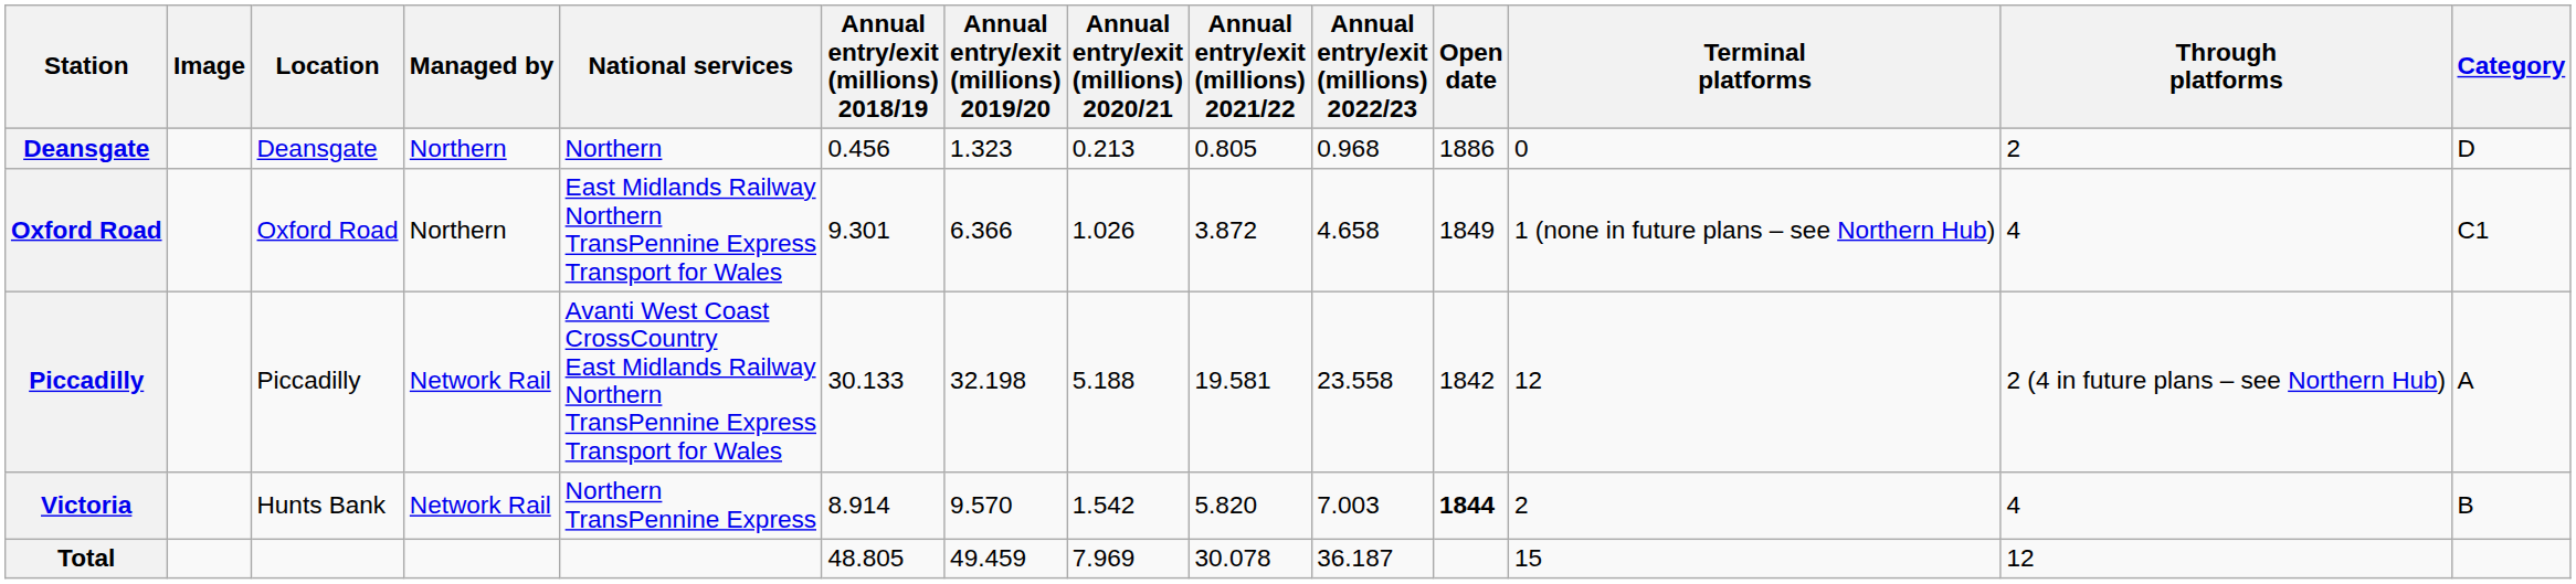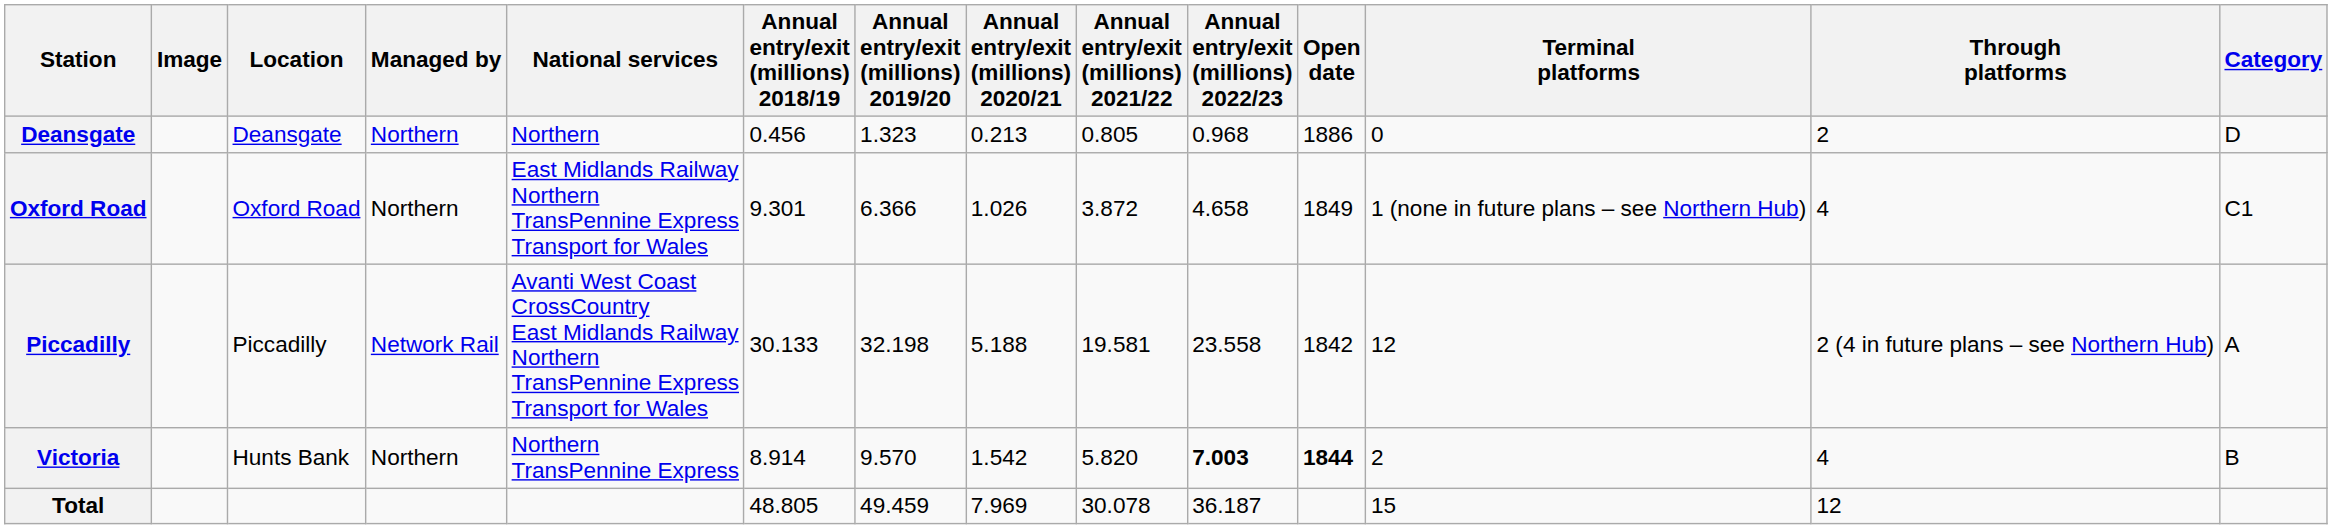 <table class="wikitable sortable">
 <tr>
 <th>Station</th>
 <th class="unsortable">Image</th>
 <th>Location</th>
 <th>Managed by</th>
 <th>National services</th>
 <th>Annual<br>entry/exit<br>(millions)<br>2018/19</th>
 <th>Annual<br>entry/exit<br>(millions)<br>2019/20</th>
 <th>Annual<br>entry/exit<br>(millions)<br>2020/21</th>
 <th>Annual<br>entry/exit<br>(millions)<br>2021/22</th>
 <th>Annual<br>entry/exit<br>(millions)<br>2022/23</th>
 <th>Open<br>date</th>
 <th>Terminal<br>platforms</th>
 <th>Through<br>platforms</th>
 <th><a href='#'>Category</a></th>
 </tr>
 <tr>
 <th><a href='#'>Deansgate</a></th>
 <td></td>
 <td><a href='#'>Deansgate</a></td>
 <td><a href='#'>Northern</a></td>
 <td><a href='#'>Northern</a></td>
 <td> 0.456</td>
 <td> 1.323</td>
 <td> 0.213</td>
 <td> 0.805</td>
 <td> 0.968</td>
 <td>1886</td>
 <td>0</td>
 <td>2</td>
 <td>D</td>
 </tr>
 <tr>
 <th><a href='#'>Oxford Road</a></th>
 <td></td>
 <td><a href='#'>Oxford Road</a></td>
 <td>Northern</td>
 <td><a href='#'>East Midlands Railway</a><br><a href='#'>Northern</a><br><a href='#'>TransPennine Express</a><br><a href='#'>Transport for Wales</a></td>
 <td> 9.301</td>
 <td> 6.366</td>
 <td> 1.026</td>
 <td> 3.872</td>
 <td> 4.658</td>
 <td>1849</td>
 <td>1 (none in future plans – see <a href='#'>Northern Hub</a>)</td>
 <td>4</td>
 <td>C1</td>
 </tr>
 <tr>
 <th><a href='#'>Piccadilly</a></th>
 <td></td>
 <td>Piccadilly</td>
 <td><a href='#'>Network Rail</a></td>
 <td><a href='#'>Avanti West Coast</a><br><a href='#'>CrossCountry</a><br><a href='#'>East Midlands Railway</a><br><a href='#'>Northern</a><br><a href='#'>TransPennine Express</a><br><a href='#'>Transport for Wales</a></td>
 <td> 30.133</td>
 <td> 32.198</td>
 <td> 5.188</td>
 <td> 19.581</td>
 <td> 23.558</td>
 <td>1842</td>
 <td>12</td>
 <td>2 (4 in future plans – see <a href='#'>Northern Hub</a>)</td>
 <td>A</td>
 </tr>
 <tr>
 <th><a href='#'>Victoria</a></th>
 <td></td>
 <td>Hunts Bank</td>
-<td><a href='#'>Network Rail</a></td>
+<td>Northern</td>
 <td><a href='#'>Northern</a><br><a href='#'>TransPennine Express</a></td>
 <td> 8.914</td>
 <td> 9.570</td>
 <td> 1.542</td>
 <td> 5.820</td>
-<td> 7.003</td>
+<td><strong> 7.003</strong></td>
 <td><strong>1844</strong></td>
 <td>2</td>
 <td>4</td>
 <td>B</td>
 </tr>
 <tr>
 <th>Total</th>
 <td></td>
 <td></td>
 <td></td>
 <td></td>
 <td> 48.805</td>
 <td> 49.459</td>
 <td> 7.969</td>
 <td> 30.078</td>
 <td> 36.187</td>
 <td></td>
 <td>15</td>
 <td>12</td>
 </tr>
 </table>
